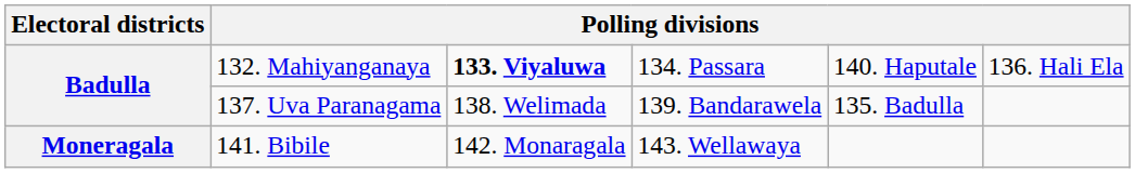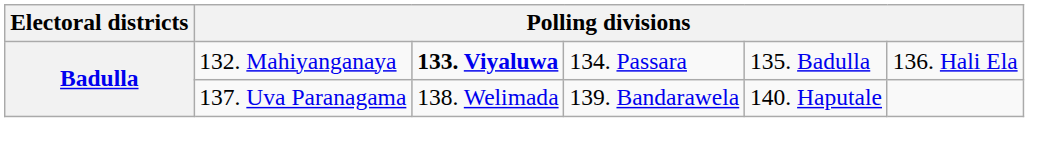 <table class="wikitable" style="font-size:100; text-align:left">
 <tr>
 <th rowspan="1">Electoral districts</th>
 <th colspan="5">Polling divisions</th>
 </tr>
 <tr>
 <th rowspan="2"><a href='#'>Badulla</a></th>
 <td>132. <a href='#'>Mahiyanganaya</a></td>
 <td><strong>133. <a href='#'>Viyaluwa</a></strong></td>
 <td>134. <a href='#'>Passara</a></td>
-<td>140. <a href='#'>Haputale</a></td>
+<td>135. <a href='#'>Badulla</a></td>
 <td>136. <a href='#'>Hali Ela</a></td>
 </tr>
 <tr>
 <td>137. <a href='#'>Uva Paranagama</a></td>
 <td>138. <a href='#'>Welimada</a></td>
 <td>139. <a href='#'>Bandarawela</a></td>
-<td>135. <a href='#'>Badulla</a></td>
-<td></td>
-</tr>
-<tr>
-<th rowspan="1"><a href='#'>Moneragala</a></th>
-<td>141. <a href='#'>Bibile</a></td>
-<td>142. <a href='#'>Monaragala</a></td>
-<td>143. <a href='#'>Wellawaya</a></td>
-<td></td>
+<td>140. <a href='#'>Haputale</a></td>
 <td></td>
 </tr>
 </table>
